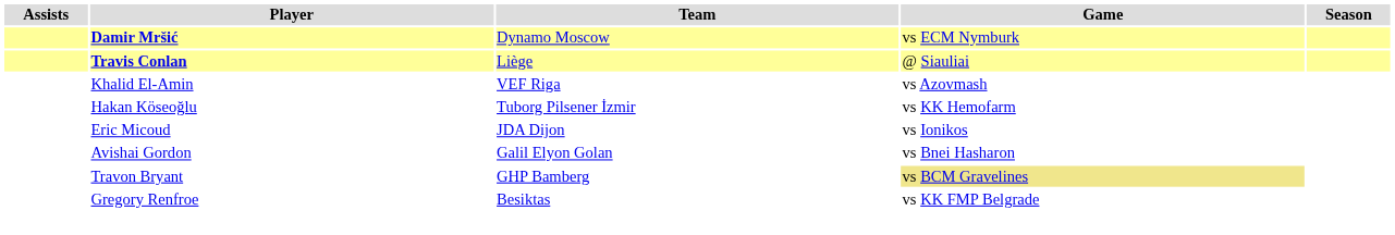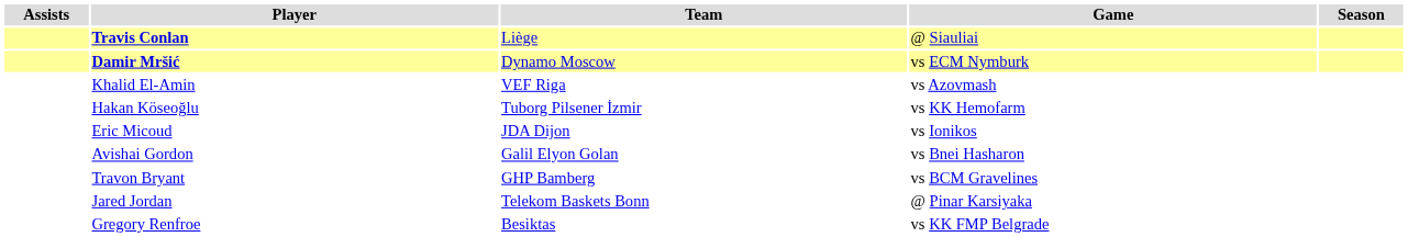 <table class="sortable"  style="font-size:90%; margin:0; width:100%; margin:auto;">
 <tr style="background:#ddd;">
 <th width=50>Assists</th>
 <th width=250>Player</th>
 <th width=250>Team</th>
 <th width=250>Game</th>
 <th width=50>Season</th>
 </tr>
 <tr style="background:#ff9;">
 <td></td>
-<td style="text-align:left;"> <strong><a href='#'>Damir Mršić</a></strong></td>
-<td style="text-align:left;"> <a href='#'>Dynamo Moscow</a></td>
-<td style="text-align:left;">vs   <a href='#'>ECM Nymburk</a></td>
+<td style="text-align:left;"> <strong><a href='#'>Travis Conlan</a></strong></td>
+<td style="text-align:left;"> <a href='#'>Liège</a></td>
+<td style="text-align:left;">@  <a href='#'>Siauliai</a></td>
 <td></td>
 </tr>
 <tr style="background:#ff9;">
 <td></td>
-<td style="text-align:left;"> <strong><a href='#'>Travis Conlan</a></strong></td>
-<td style="text-align:left;"> <a href='#'>Liège</a></td>
-<td style="text-align:left;">@  <a href='#'>Siauliai</a></td>
+<td style="text-align:left;"> <strong><a href='#'>Damir Mršić</a></strong></td>
+<td style="text-align:left;"> <a href='#'>Dynamo Moscow</a></td>
+<td style="text-align:left;">vs   <a href='#'>ECM Nymburk</a></td>
 <td></td>
 </tr>
 <tr>
 <td></td>
 <td style="text-align:left;"> <a href='#'>Khalid El-Amin</a></td>
 <td style="text-align:left;"> <a href='#'>VEF Riga</a></td>
 <td style="text-align:left;">vs  <a href='#'>Azovmash</a></td>
 <td></td>
 </tr>
 <tr>
 <td></td>
 <td style="text-align:left;"> <a href='#'>Hakan Köseoğlu</a></td>
 <td style="text-align:left;"> <a href='#'>Tuborg Pilsener İzmir</a></td>
 <td style="text-align:left;">vs <a href='#'>KK Hemofarm</a></td>
 <td></td>
 </tr>
 <tr>
 <td></td>
 <td style="text-align:left;"> <a href='#'>Eric Micoud</a></td>
 <td style="text-align:left;"> <a href='#'>JDA Dijon</a></td>
 <td style="text-align:left;">vs  <a href='#'>Ionikos</a></td>
 <td></td>
 </tr>
 <tr>
 <td></td>
 <td style="text-align:left;"> <a href='#'>Avishai Gordon</a></td>
 <td style="text-align:left;"> <a href='#'>Galil Elyon Golan</a></td>
 <td style="text-align:left;">vs  <a href='#'>Bnei Hasharon</a></td>
 <td></td>
 </tr>
 <tr>
 <td></td>
 <td style="text-align:left;"> <a href='#'>Travon Bryant</a></td>
 <td style="text-align:left;"> <a href='#'>GHP Bamberg</a></td>
-<td style="background: khaki; text-align:left;">vs  <a href='#'>BCM Gravelines</a></td>
+<td style="text-align:left;">vs  <a href='#'>BCM Gravelines</a></td>
+<td></td>
+</tr>
+<tr>
+<td></td>
+<td style="text-align:left;"> <a href='#'>Jared Jordan</a></td>
+<td style="text-align:left;"> <a href='#'>Telekom Baskets Bonn</a></td>
+<td style="text-align:left;">@  <a href='#'>Pinar Karsiyaka</a></td>
 <td></td>
 </tr>
 <tr>
 <td></td>
 <td style="text-align:left;"> <a href='#'>Gregory Renfroe</a></td>
 <td style="text-align:left;"> <a href='#'>Besiktas</a></td>
 <td style="text-align:left;">vs  <a href='#'>KK FMP Belgrade</a></td>
 <td></td>
 </tr>
 </table>
